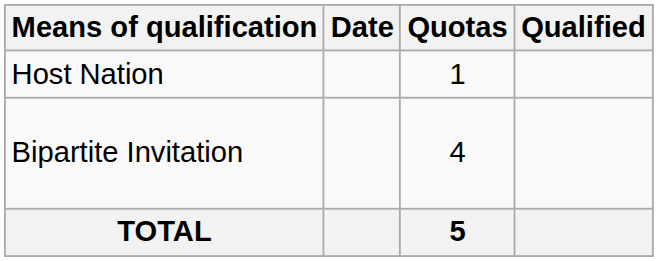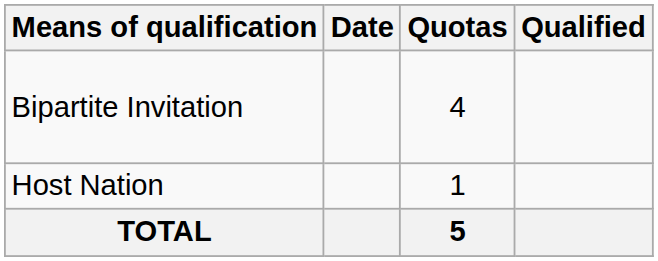 <table class="wikitable">
 <tr>
 <th>Means of qualification</th>
 <th>Date</th>
 <th>Quotas</th>
 <th>Qualified</th>
 </tr>
 <tr>
+<td>Bipartite Invitation</td>
+<td align=center></td>
+<td align=center>4</td>
+<td><br><br><br></td>
+</tr>
+<tr>
 <td>Host Nation</td>
 <td></td>
 <td align=center>1</td>
 <td></td>
-</tr>
-<tr>
-<td>Bipartite Invitation</td>
-<td align=center></td>
-<td align=center>4</td>
-<td><br><br><br></td>
 </tr>
 <tr>
 <th>TOTAL</th>
 <th></th>
 <th>5</th>
 <th></th>
 </tr>
 </table>
